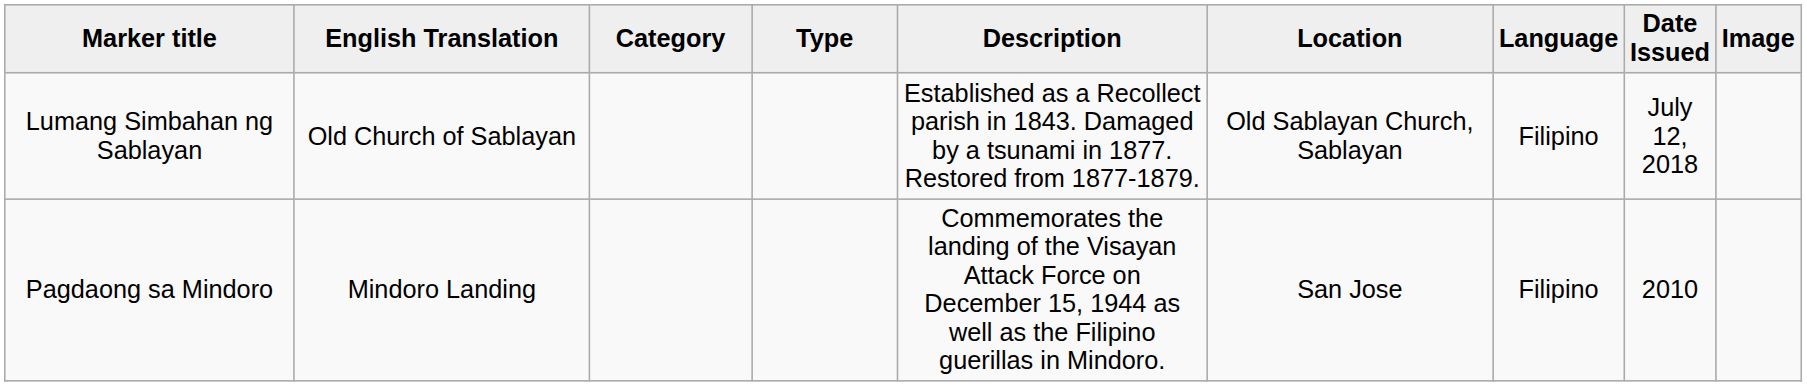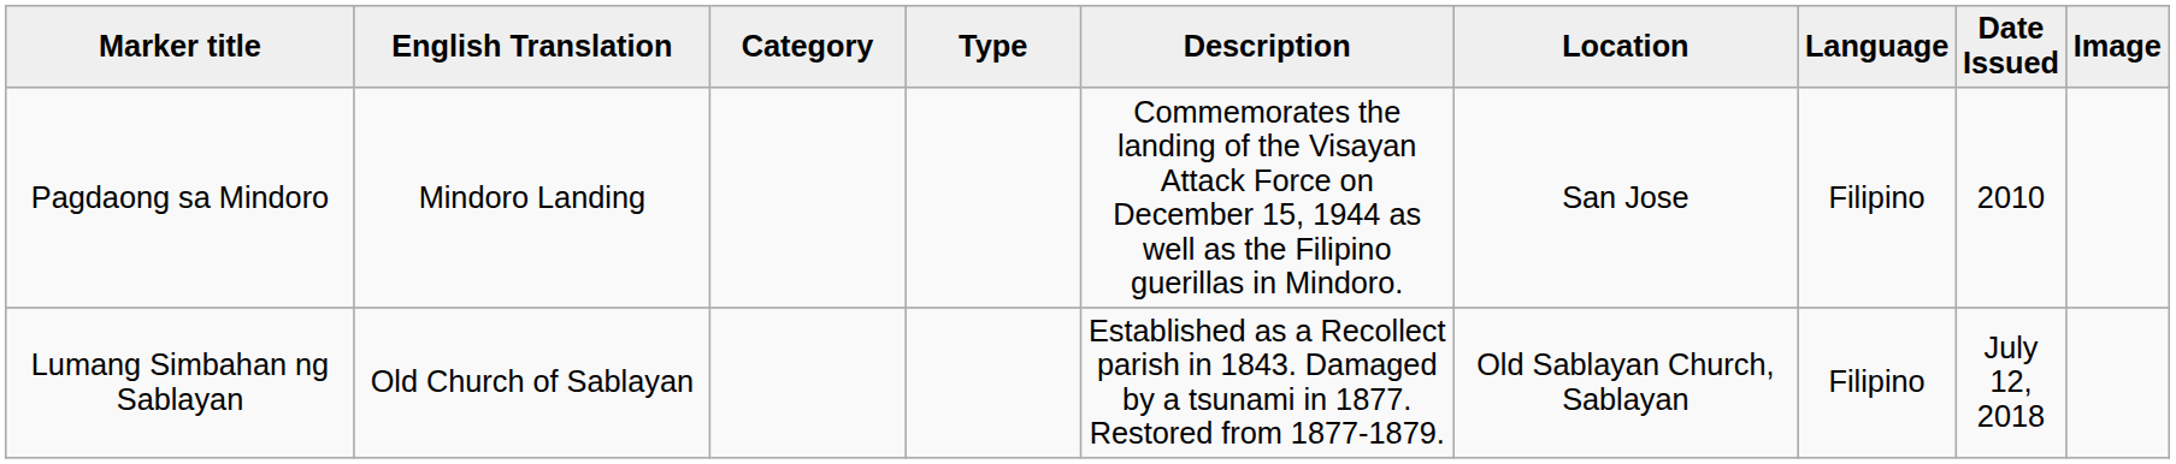 <table class="wikitable" style="width:90%; text-align:center;">
 <tr>
 <th style="width:20%; background:#efefef;">Marker title</th>
 <th style="width:20%; background:#efefef;">English Translation</th>
 <th style="width:10%; background:#efefef;">Category</th>
 <th style="width:10%; background:#efefef;">Type</th>
 <th style="width:20%; background:#efefef;">Description</th>
 <th style="width:20%; background:#efefef;">Location</th>
 <th style="width:10%; background:#efefef;">Language</th>
 <th style="width:10%; background:#efefef;">Date Issued</th>
 <th style="width:10%; background:#efefef;">Image</th>
 </tr>
 <tr>
+<td>Pagdaong sa Mindoro</td>
+<td>Mindoro Landing</td>
+<td></td>
+<td></td>
+<td>Commemorates the landing of the Visayan Attack Force on December 15, 1944 as well as the Filipino guerillas in Mindoro.</td>
+<td>San Jose</td>
+<td>Filipino</td>
+<td>2010</td>
+<td></td>
+</tr>
+<tr>
 <td>Lumang Simbahan ng Sablayan</td>
 <td>Old Church of Sablayan</td>
 <td></td>
 <td></td>
 <td>Established as a Recollect parish in 1843. Damaged by a tsunami in 1877. Restored from 1877-1879.</td>
 <td>Old Sablayan Church, Sablayan</td>
 <td>Filipino</td>
 <td>July 12, 2018</td>
 <td></td>
 </tr>
-<tr>
-<td>Pagdaong sa Mindoro</td>
-<td>Mindoro Landing</td>
-<td></td>
-<td></td>
-<td>Commemorates the landing of the Visayan Attack Force on December 15, 1944 as well as the Filipino guerillas in Mindoro.</td>
-<td>San Jose</td>
-<td>Filipino</td>
-<td>2010</td>
-<td></td>
-</tr>
 </table>
